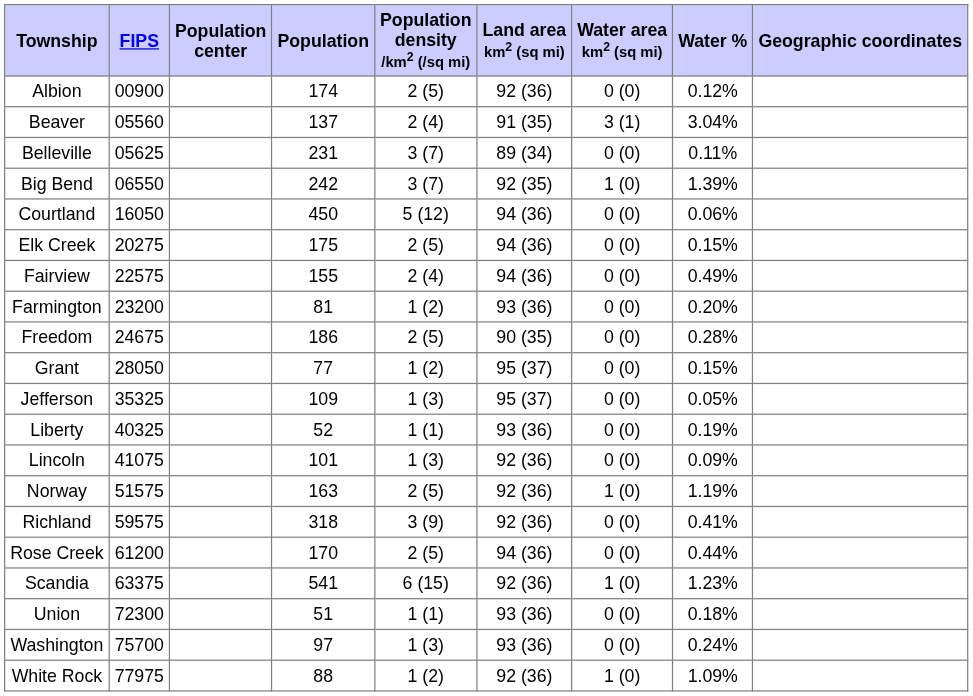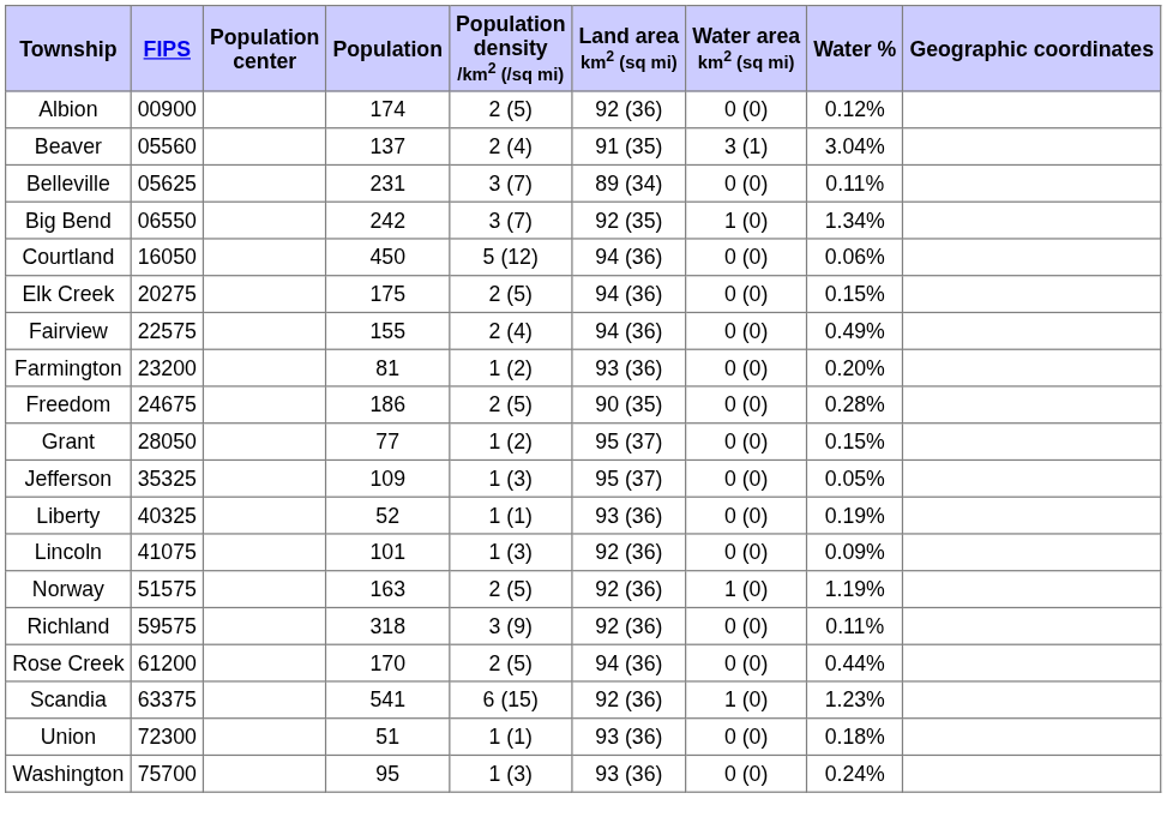 <table class="toccolours" border=1 cellspacing=0 cellpadding=4 style="text-align:center; border-collapse:collapse; font-size:90%;">
 <tr style="background:#ccccff">
 <th>Township</th>
 <th><a href='#'>FIPS</a></th>
 <th>Population<br>center</th>
 <th>Population</th>
 <th>Population<br>density<br><small>/km<sup>2</sup> (/sq mi)</small></th>
 <th>Land area<br><small>km<sup>2</sup> (sq mi)</small></th>
 <th>Water area<br><small>km<sup>2</sup> (sq mi)</small></th>
 <th>Water %</th>
 <th>Geographic coordinates</th>
 </tr>
 <tr>
 <td>Albion</td>
 <td>00900</td>
 <td></td>
 <td>174</td>
 <td>2 (5)</td>
 <td>92 (36)</td>
 <td>0 (0)</td>
 <td>0.12%</td>
 <td></td>
 </tr>
 <tr>
 <td>Beaver</td>
 <td>05560</td>
 <td></td>
 <td>137</td>
 <td>2 (4)</td>
 <td>91 (35)</td>
 <td>3 (1)</td>
 <td>3.04%</td>
 <td></td>
 </tr>
 <tr>
 <td>Belleville</td>
 <td>05625</td>
 <td></td>
 <td>231</td>
 <td>3 (7)</td>
 <td>89 (34)</td>
 <td>0 (0)</td>
 <td>0.11%</td>
 <td></td>
 </tr>
 <tr>
 <td>Big Bend</td>
 <td>06550</td>
 <td></td>
 <td>242</td>
 <td>3 (7)</td>
 <td>92 (35)</td>
 <td>1 (0)</td>
-<td>1.39%</td>
+<td>1.34%</td>
 <td></td>
 </tr>
 <tr>
 <td>Courtland</td>
 <td>16050</td>
 <td></td>
 <td>450</td>
 <td>5 (12)</td>
 <td>94 (36)</td>
 <td>0 (0)</td>
 <td>0.06%</td>
 <td></td>
 </tr>
 <tr>
 <td>Elk Creek</td>
 <td>20275</td>
 <td></td>
 <td>175</td>
 <td>2 (5)</td>
 <td>94 (36)</td>
 <td>0 (0)</td>
 <td>0.15%</td>
 <td></td>
 </tr>
 <tr>
 <td>Fairview</td>
 <td>22575</td>
 <td></td>
 <td>155</td>
 <td>2 (4)</td>
 <td>94 (36)</td>
 <td>0 (0)</td>
 <td>0.49%</td>
 <td></td>
 </tr>
 <tr>
 <td>Farmington</td>
 <td>23200</td>
 <td></td>
 <td>81</td>
 <td>1 (2)</td>
 <td>93 (36)</td>
 <td>0 (0)</td>
 <td>0.20%</td>
 <td></td>
 </tr>
 <tr>
 <td>Freedom</td>
 <td>24675</td>
 <td></td>
 <td>186</td>
 <td>2 (5)</td>
 <td>90 (35)</td>
 <td>0 (0)</td>
 <td>0.28%</td>
 <td></td>
 </tr>
 <tr>
 <td>Grant</td>
 <td>28050</td>
 <td></td>
 <td>77</td>
 <td>1 (2)</td>
 <td>95 (37)</td>
 <td>0 (0)</td>
 <td>0.15%</td>
 <td></td>
 </tr>
 <tr>
 <td>Jefferson</td>
 <td>35325</td>
 <td></td>
 <td>109</td>
 <td>1 (3)</td>
 <td>95 (37)</td>
 <td>0 (0)</td>
 <td>0.05%</td>
 <td></td>
 </tr>
 <tr>
 <td>Liberty</td>
 <td>40325</td>
 <td></td>
 <td>52</td>
 <td>1 (1)</td>
 <td>93 (36)</td>
 <td>0 (0)</td>
 <td>0.19%</td>
 <td></td>
 </tr>
 <tr>
 <td>Lincoln</td>
 <td>41075</td>
 <td></td>
 <td>101</td>
 <td>1 (3)</td>
 <td>92 (36)</td>
 <td>0 (0)</td>
 <td>0.09%</td>
 <td></td>
 </tr>
 <tr>
 <td>Norway</td>
 <td>51575</td>
 <td></td>
 <td>163</td>
 <td>2 (5)</td>
 <td>92 (36)</td>
 <td>1 (0)</td>
 <td>1.19%</td>
 <td></td>
 </tr>
 <tr>
 <td>Richland</td>
 <td>59575</td>
 <td></td>
 <td>318</td>
 <td>3 (9)</td>
 <td>92 (36)</td>
 <td>0 (0)</td>
-<td>0.41%</td>
+<td>0.11%</td>
 <td></td>
 </tr>
 <tr>
 <td>Rose Creek</td>
 <td>61200</td>
 <td></td>
 <td>170</td>
 <td>2 (5)</td>
 <td>94 (36)</td>
 <td>0 (0)</td>
 <td>0.44%</td>
 <td></td>
 </tr>
 <tr>
 <td>Scandia</td>
 <td>63375</td>
 <td></td>
 <td>541</td>
 <td>6 (15)</td>
 <td>92 (36)</td>
 <td>1 (0)</td>
 <td>1.23%</td>
 <td></td>
 </tr>
 <tr>
 <td>Union</td>
 <td>72300</td>
 <td></td>
 <td>51</td>
 <td>1 (1)</td>
 <td>93 (36)</td>
 <td>0 (0)</td>
 <td>0.18%</td>
 <td></td>
 </tr>
 <tr>
 <td>Washington</td>
 <td>75700</td>
 <td></td>
-<td>97</td>
+<td>95</td>
 <td>1 (3)</td>
 <td>93 (36)</td>
 <td>0 (0)</td>
 <td>0.24%</td>
 <td></td>
 </tr>
-<tr>
-<td>White Rock</td>
-<td>77975</td>
-<td></td>
-<td>88</td>
-<td>1 (2)</td>
-<td>92 (36)</td>
-<td>1 (0)</td>
-<td>1.09%</td>
-<td></td>
-</tr>
 </table>
